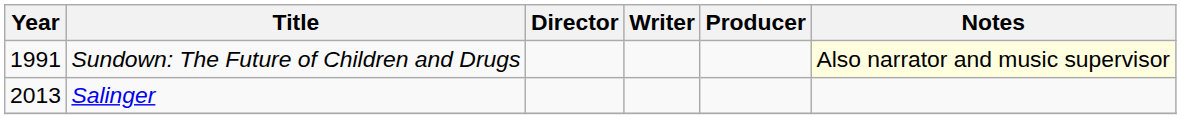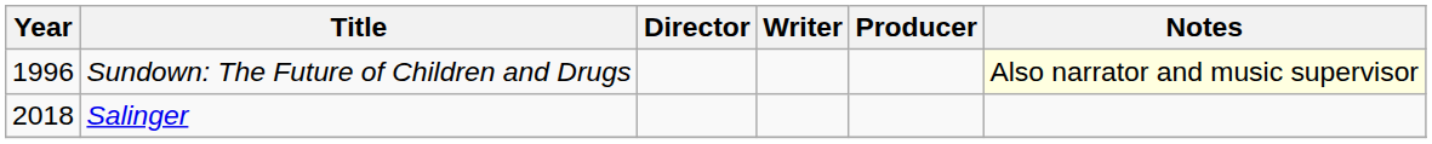 <table class="wikitable">
 <tr>
 <th>Year</th>
 <th>Title</th>
 <th>Director</th>
 <th>Writer</th>
 <th>Producer</th>
 <th>Notes</th>
 </tr>
 <tr>
-<td>1991</td>
+<td>1996</td>
 <td><em>Sundown: The Future of Children and Drugs</em></td>
 <td></td>
 <td></td>
 <td></td>
 <td style="background: lightyellow;">Also narrator and music supervisor</td>
 </tr>
 <tr>
-<td>2013</td>
+<td>2018</td>
 <td><em><a href='#'>Salinger</a></em></td>
 <td></td>
 <td></td>
 <td></td>
 <td></td>
 </tr>
 <tr>
 </tr>
 </table>
